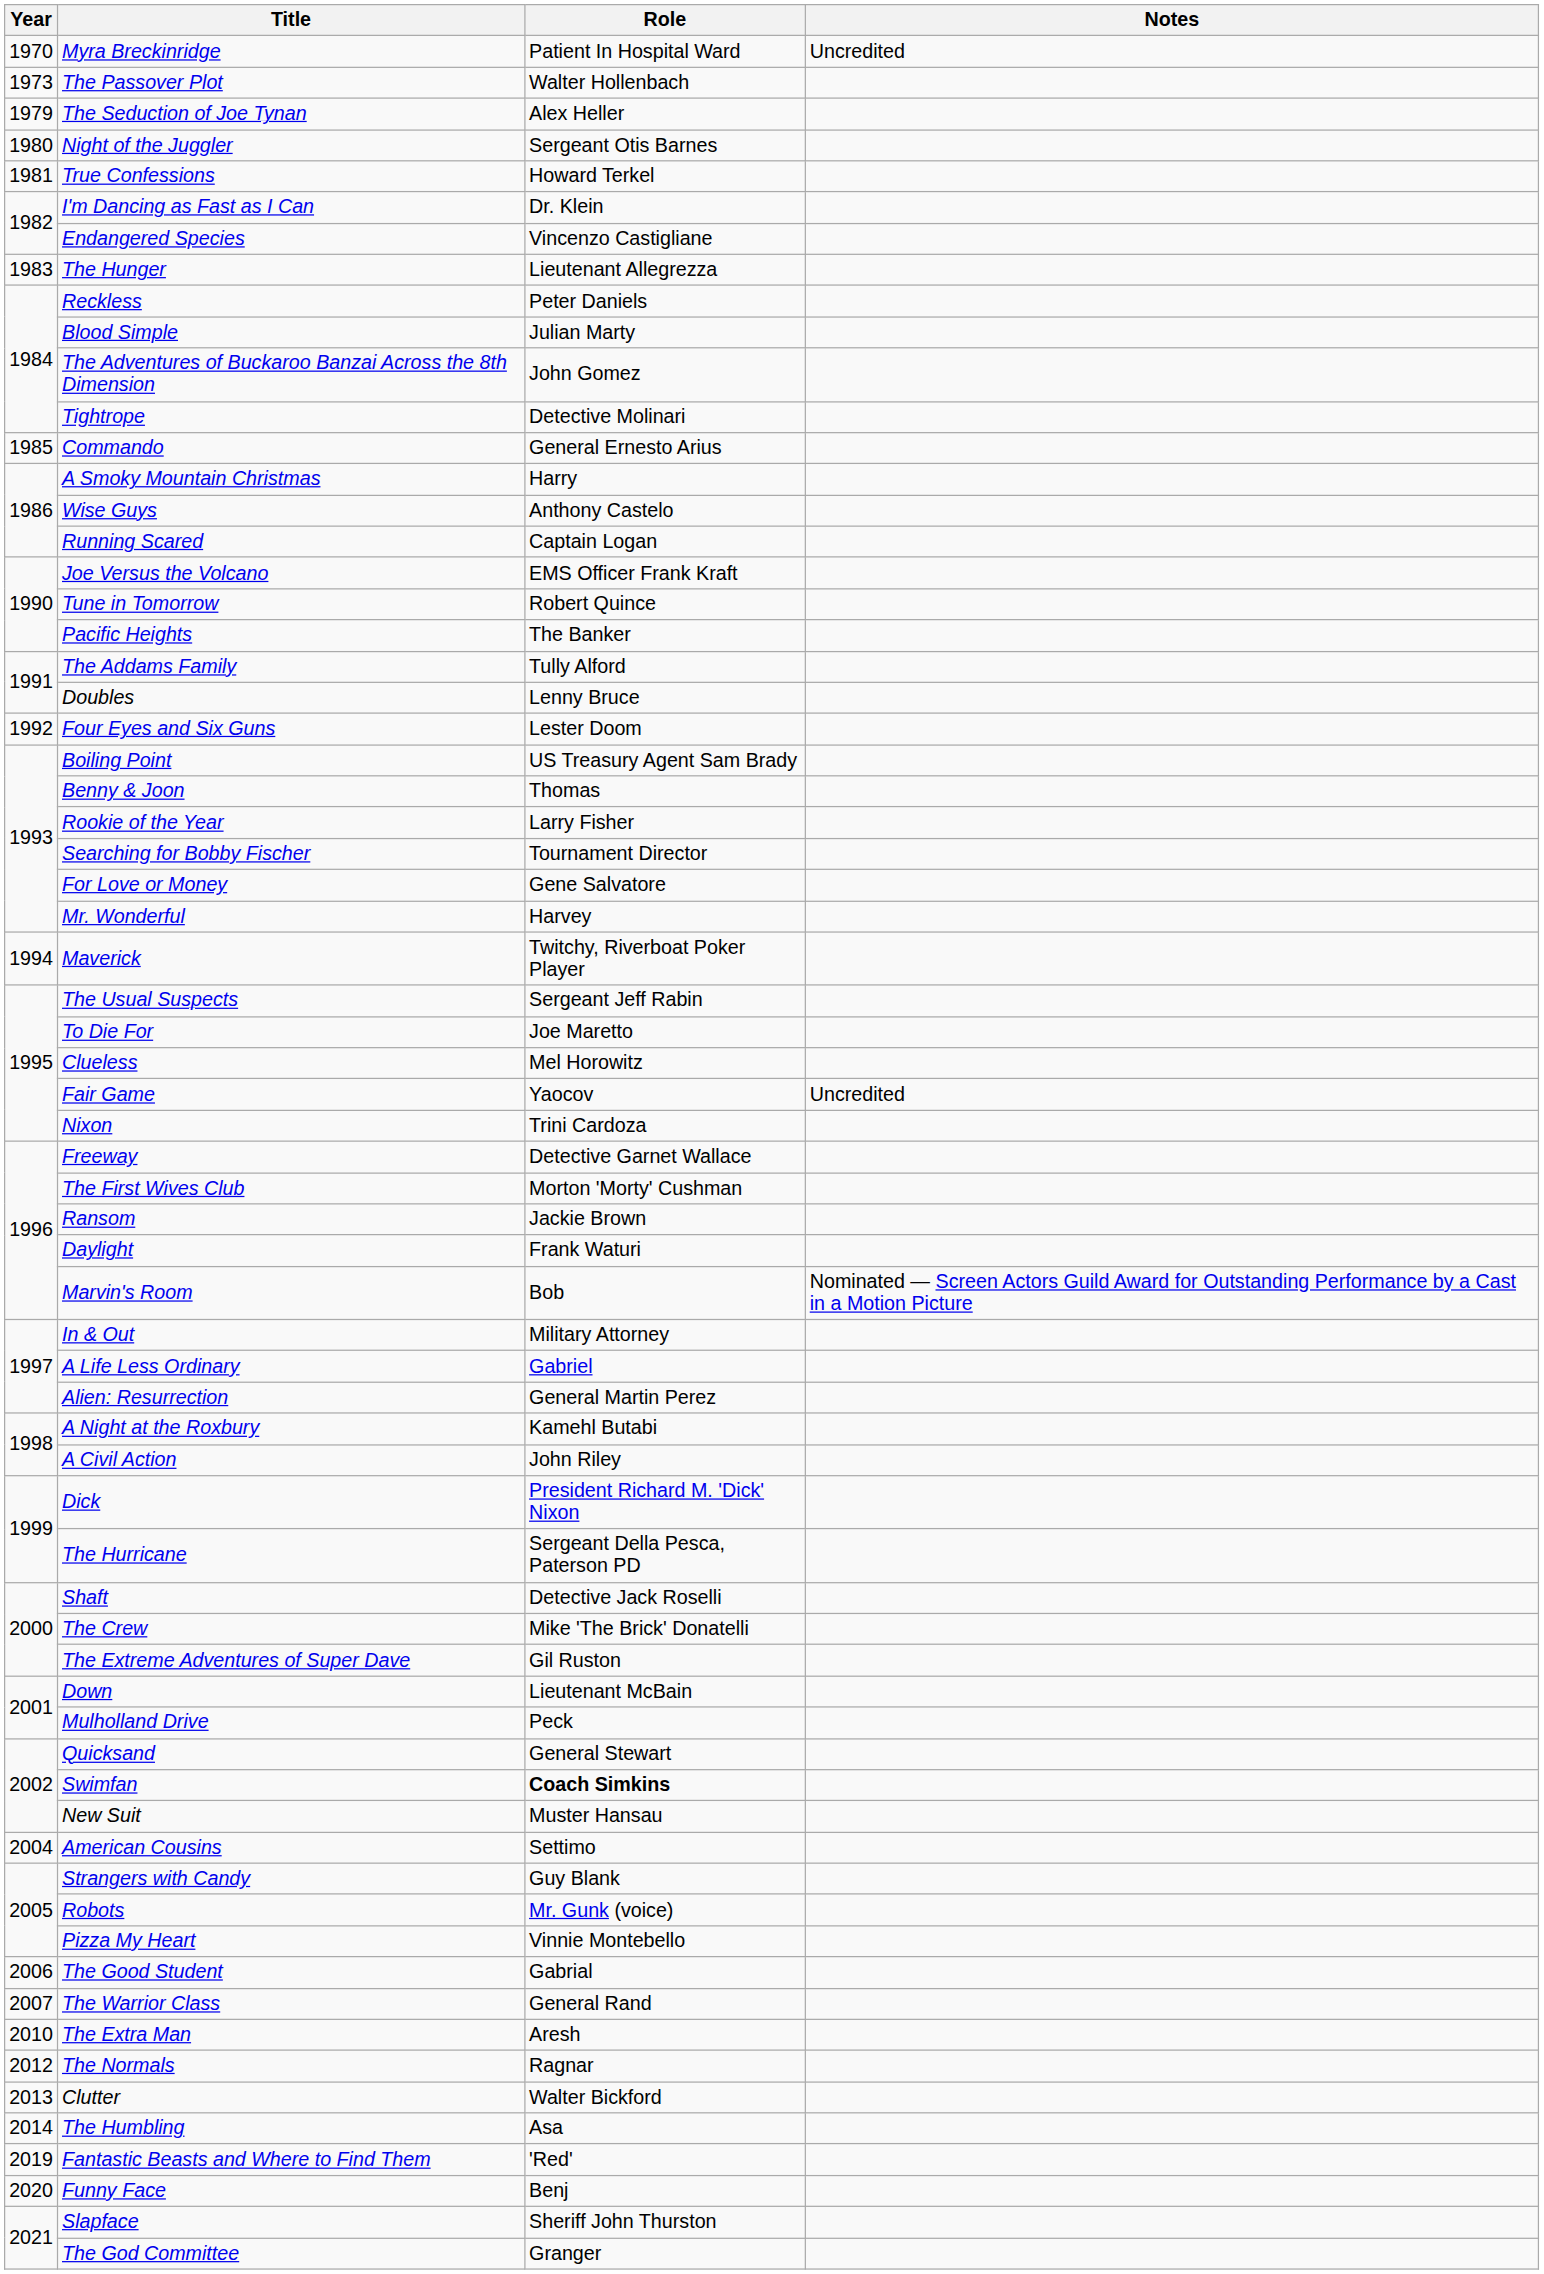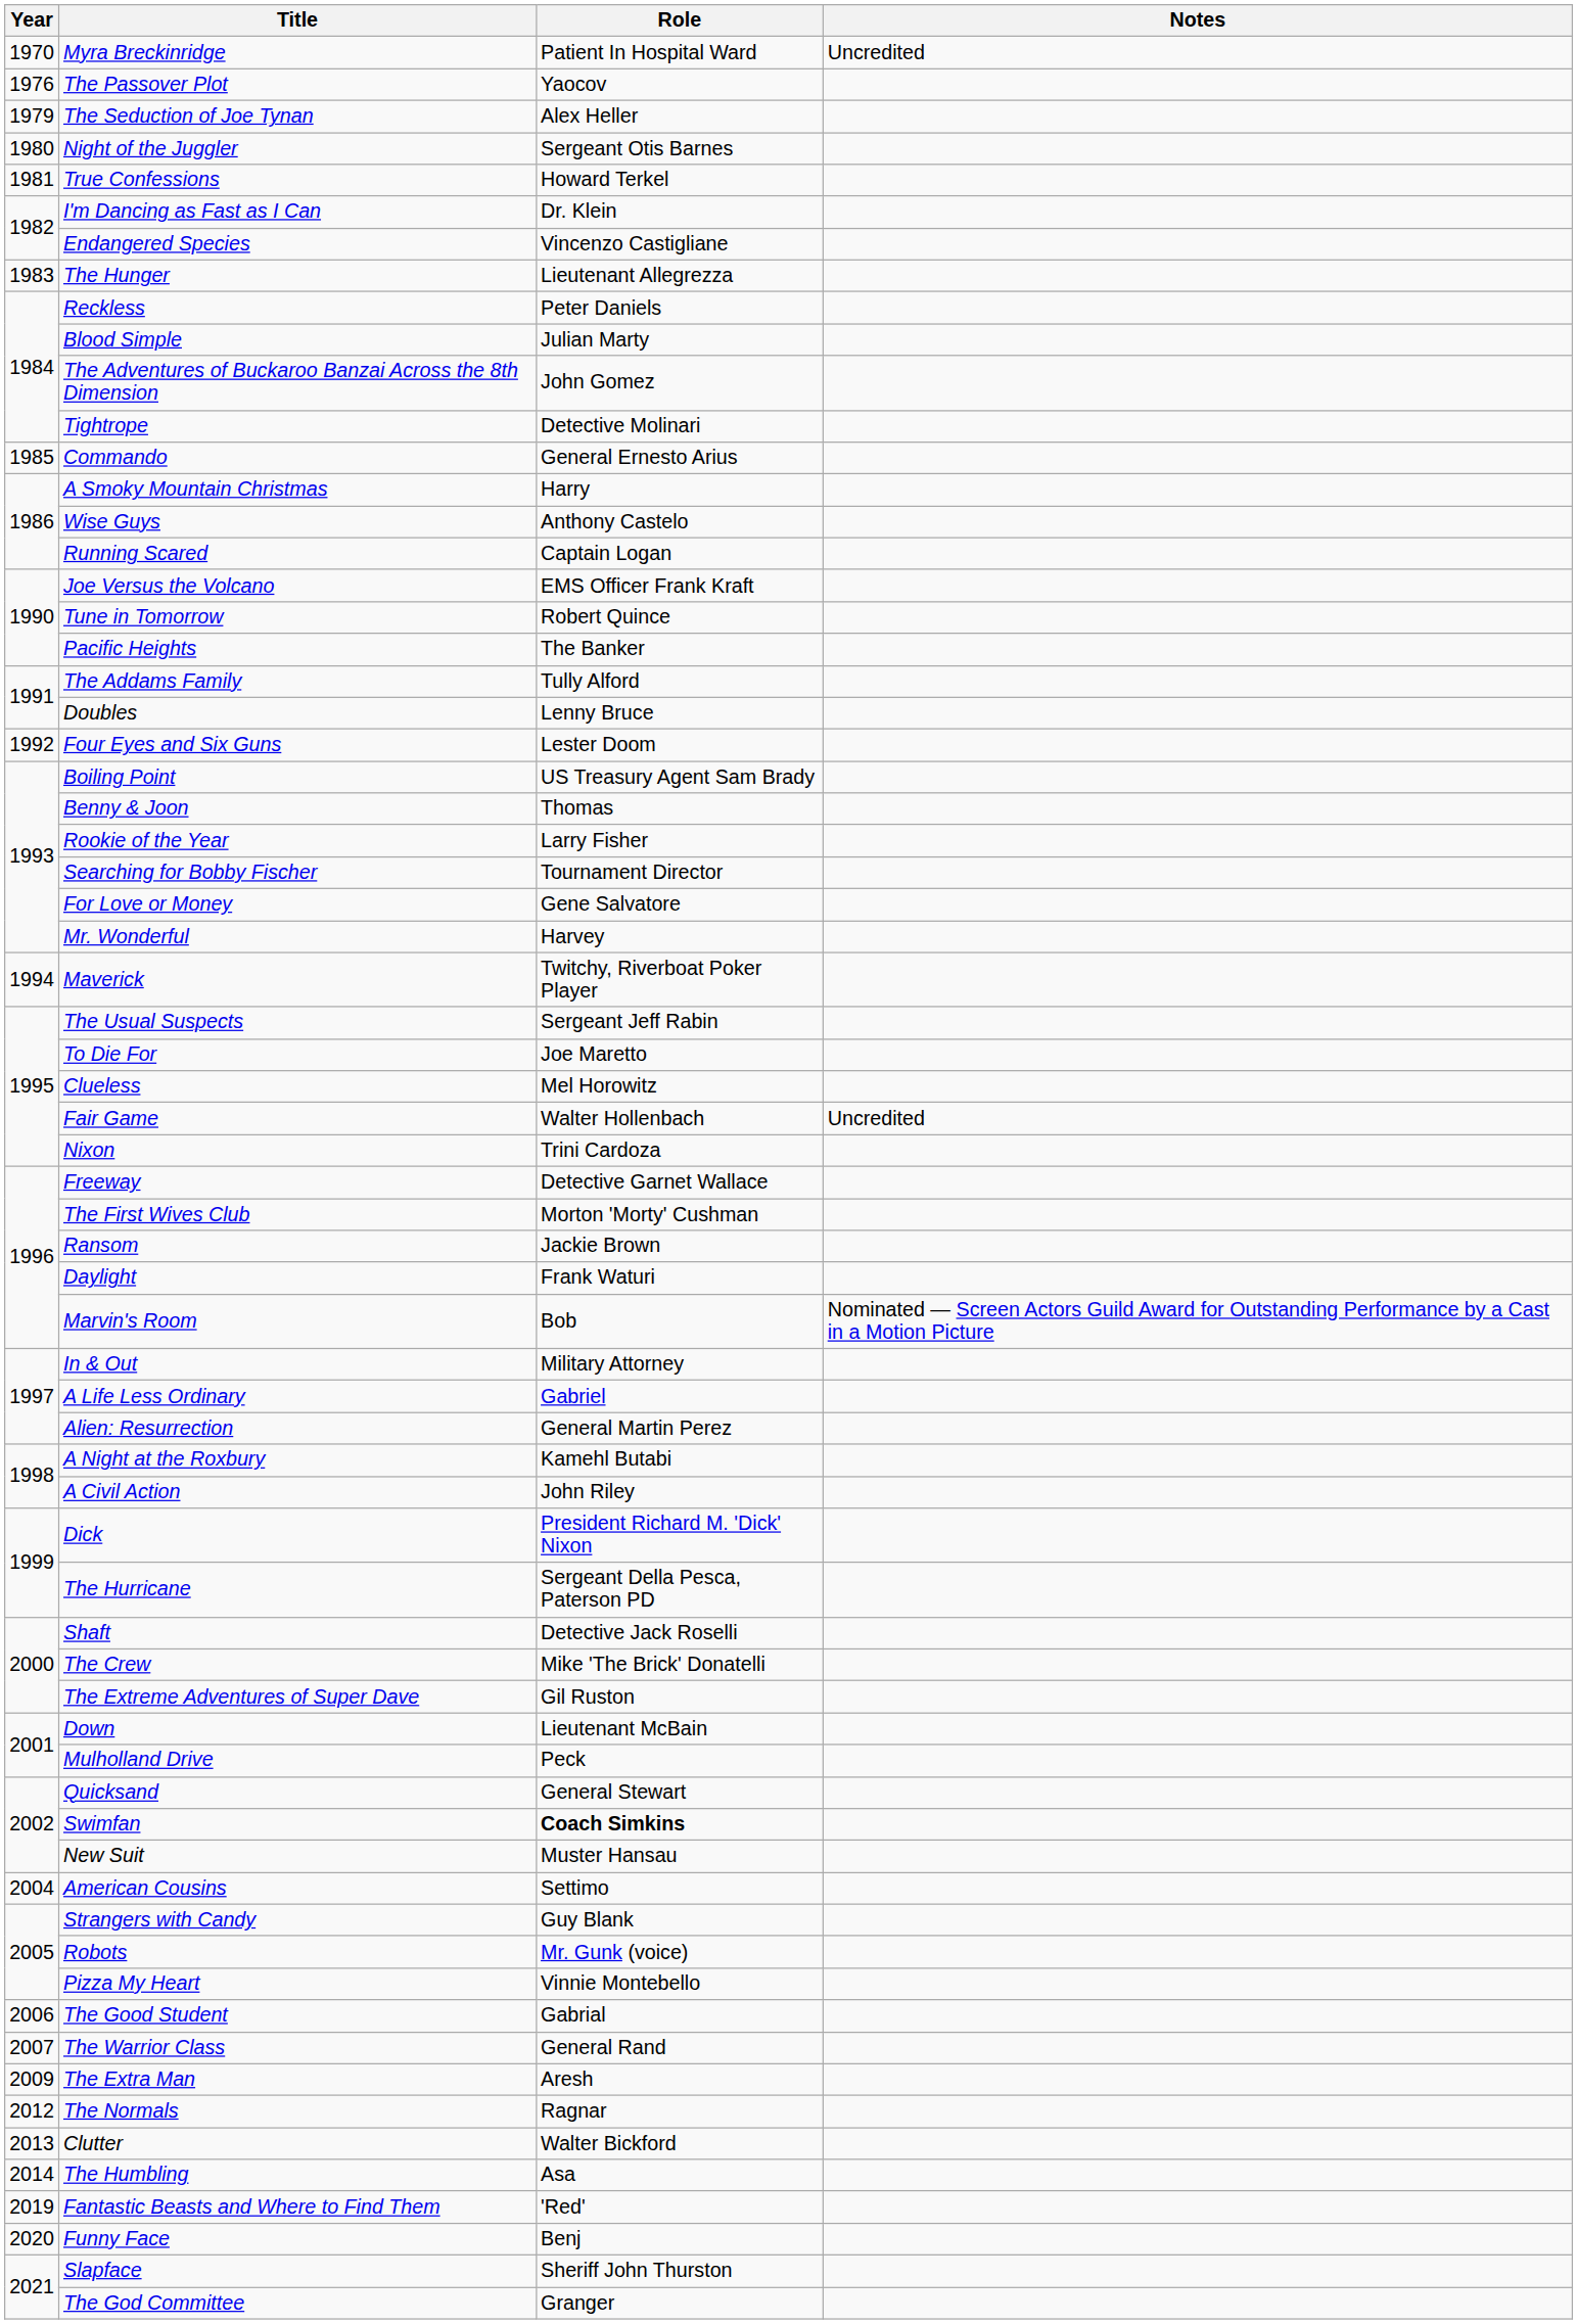 <table class = "wikitable sortable">
 <tr>
 <th>Year</th>
 <th>Title</th>
 <th>Role</th>
 <th class = "unsortable">Notes</th>
 </tr>
 <tr>
 <td>1970</td>
 <td><em><a href='#'>Myra Breckinridge</a></em></td>
 <td>Patient In Hospital Ward</td>
 <td>Uncredited</td>
 </tr>
 <tr>
-<td>1973</td>
+<td>1976</td>
 <td><em><a href='#'>The Passover Plot</a></em></td>
-<td>Walter Hollenbach</td>
+<td>Yaocov</td>
 <td></td>
 </tr>
 <tr>
 <td>1979</td>
 <td><em><a href='#'>The Seduction of Joe Tynan</a></em></td>
 <td>Alex Heller</td>
 <td></td>
 </tr>
 <tr>
 <td>1980</td>
 <td><em><a href='#'>Night of the Juggler</a></em></td>
 <td>Sergeant Otis Barnes</td>
 <td></td>
 </tr>
 <tr>
 <td>1981</td>
 <td><em><a href='#'>True Confessions</a></em></td>
 <td>Howard Terkel</td>
 <td></td>
 </tr>
 <tr>
 <td rowspan=2>1982</td>
 <td><em><a href='#'>I'm Dancing as Fast as I Can</a></em></td>
 <td>Dr. Klein</td>
 <td></td>
 </tr>
 <tr>
 <td><em><a href='#'>Endangered Species</a></em></td>
 <td>Vincenzo Castigliane</td>
 <td></td>
 </tr>
 <tr>
 <td>1983</td>
 <td><em><a href='#'>The Hunger</a></em></td>
 <td>Lieutenant Allegrezza</td>
 <td></td>
 </tr>
 <tr>
 <td rowspan=4>1984</td>
 <td><em><a href='#'>Reckless</a></em></td>
 <td>Peter Daniels</td>
 <td></td>
 </tr>
 <tr>
 <td><em><a href='#'>Blood Simple</a></em></td>
 <td>Julian Marty</td>
 <td></td>
 </tr>
 <tr>
 <td><em><a href='#'>The Adventures of Buckaroo Banzai Across the 8th Dimension</a></em></td>
 <td>John Gomez</td>
 <td></td>
 </tr>
 <tr>
 <td><em><a href='#'>Tightrope</a></em></td>
 <td>Detective Molinari</td>
 <td></td>
 </tr>
 <tr>
 <td>1985</td>
 <td><em><a href='#'>Commando</a></em></td>
 <td>General Ernesto Arius</td>
 <td></td>
 </tr>
 <tr>
 <td rowspan=3>1986</td>
 <td><em><a href='#'>A Smoky Mountain Christmas</a></em></td>
 <td>Harry</td>
 <td></td>
 </tr>
 <tr>
 <td><em><a href='#'>Wise Guys</a></em></td>
 <td>Anthony Castelo</td>
 <td></td>
 </tr>
 <tr>
 <td><em><a href='#'>Running Scared</a></em></td>
 <td>Captain Logan</td>
 <td></td>
 </tr>
 <tr>
 <td rowspan=3>1990</td>
 <td><em><a href='#'>Joe Versus the Volcano</a></em></td>
 <td>EMS Officer Frank Kraft</td>
 <td></td>
 </tr>
 <tr>
 <td><em><a href='#'>Tune in Tomorrow</a></em></td>
 <td>Robert Quince</td>
 <td></td>
 </tr>
 <tr>
 <td><em><a href='#'>Pacific Heights</a></em></td>
 <td>The Banker</td>
 <td></td>
 </tr>
 <tr>
 <td rowspan=2>1991</td>
 <td><em><a href='#'>The Addams Family</a></em></td>
 <td>Tully Alford</td>
 <td></td>
 </tr>
 <tr>
 <td><em>Doubles</em></td>
 <td>Lenny Bruce</td>
 <td></td>
 </tr>
 <tr>
 <td>1992</td>
 <td><em><a href='#'>Four Eyes and Six Guns</a></em></td>
 <td>Lester Doom</td>
 <td></td>
 </tr>
 <tr>
 <td rowspan=6>1993</td>
 <td><em><a href='#'>Boiling Point</a></em></td>
 <td>US Treasury Agent Sam Brady</td>
 <td></td>
 </tr>
 <tr>
 <td><em><a href='#'>Benny & Joon</a></em></td>
 <td>Thomas</td>
 <td></td>
 </tr>
 <tr>
 <td><em><a href='#'>Rookie of the Year</a></em></td>
 <td>Larry Fisher</td>
 <td></td>
 </tr>
 <tr>
 <td><em><a href='#'>Searching for Bobby Fischer</a></em></td>
 <td>Tournament Director</td>
 <td></td>
 </tr>
 <tr>
 <td><em><a href='#'>For Love or Money</a></em></td>
 <td>Gene Salvatore</td>
 <td></td>
 </tr>
 <tr>
 <td><em><a href='#'>Mr. Wonderful</a></em></td>
 <td>Harvey</td>
 <td></td>
 </tr>
 <tr>
 <td>1994</td>
 <td><em><a href='#'>Maverick</a></em></td>
 <td>Twitchy, Riverboat Poker Player</td>
 <td></td>
 </tr>
 <tr>
 <td rowspan=5>1995</td>
 <td><em><a href='#'>The Usual Suspects</a></em></td>
 <td>Sergeant Jeff Rabin</td>
 <td></td>
 </tr>
 <tr>
 <td><em><a href='#'>To Die For</a></em></td>
 <td>Joe Maretto</td>
 <td></td>
 </tr>
 <tr>
 <td><em><a href='#'>Clueless</a></em></td>
 <td>Mel Horowitz</td>
 <td></td>
 </tr>
 <tr>
 <td><em><a href='#'>Fair Game</a></em></td>
-<td>Yaocov</td>
+<td>Walter Hollenbach</td>
 <td>Uncredited</td>
 </tr>
 <tr>
 <td><em><a href='#'>Nixon</a></em></td>
 <td>Trini Cardoza</td>
 <td></td>
 </tr>
 <tr>
 <td rowspan=5>1996</td>
 <td><em><a href='#'>Freeway</a></em></td>
 <td>Detective Garnet Wallace</td>
 <td></td>
 </tr>
 <tr>
 <td><em><a href='#'>The First Wives Club</a></em></td>
 <td>Morton 'Morty' Cushman</td>
 <td></td>
 </tr>
 <tr>
 <td><em><a href='#'>Ransom</a></em></td>
 <td>Jackie Brown</td>
 <td></td>
 </tr>
 <tr>
 <td><em><a href='#'>Daylight</a></em></td>
 <td>Frank Waturi</td>
 <td></td>
 </tr>
 <tr>
 <td><em><a href='#'>Marvin's Room</a></em></td>
 <td>Bob</td>
 <td>Nominated — <a href='#'>Screen Actors Guild Award for Outstanding Performance by a Cast in a Motion Picture</a></td>
 </tr>
 <tr>
 <td rowspan=3>1997</td>
 <td><em><a href='#'>In & Out</a></em></td>
 <td>Military Attorney</td>
 <td></td>
 </tr>
 <tr>
 <td><em><a href='#'>A Life Less Ordinary</a></em></td>
 <td><a href='#'>Gabriel</a></td>
 <td></td>
 </tr>
 <tr>
 <td><em><a href='#'>Alien: Resurrection</a></em></td>
 <td>General Martin Perez</td>
 <td></td>
 </tr>
 <tr>
 <td rowspan=2>1998</td>
 <td><em><a href='#'>A Night at the Roxbury</a></em></td>
 <td>Kamehl Butabi</td>
 <td></td>
 </tr>
 <tr>
 <td><em><a href='#'>A Civil Action</a></em></td>
 <td>John Riley</td>
 <td></td>
 </tr>
 <tr>
 <td rowspan=2>1999</td>
 <td><em><a href='#'>Dick</a></em></td>
 <td><a href='#'>President Richard M. 'Dick' Nixon</a></td>
 <td></td>
 </tr>
 <tr>
 <td><em><a href='#'>The Hurricane</a></em></td>
 <td>Sergeant Della Pesca, Paterson PD</td>
 <td></td>
 </tr>
 <tr>
 <td rowspan=3>2000</td>
 <td><em><a href='#'>Shaft</a></em></td>
 <td>Detective Jack Roselli</td>
 <td></td>
 </tr>
 <tr>
 <td><em><a href='#'>The Crew</a></em></td>
 <td>Mike 'The Brick' Donatelli</td>
 <td></td>
 </tr>
 <tr>
 <td><em><a href='#'>The Extreme Adventures of Super Dave</a></em></td>
 <td>Gil Ruston</td>
 <td></td>
 </tr>
 <tr>
 <td rowspan=2>2001</td>
 <td><em><a href='#'>Down</a></em></td>
 <td>Lieutenant McBain</td>
 <td></td>
 </tr>
 <tr>
 <td><em><a href='#'>Mulholland Drive</a></em></td>
 <td>Peck</td>
 <td></td>
 </tr>
 <tr>
 <td rowspan=3>2002</td>
 <td><em><a href='#'>Quicksand</a></em></td>
 <td>General Stewart</td>
 <td></td>
 </tr>
 <tr>
 <td><em><a href='#'>Swimfan</a></em></td>
 <td><strong>Coach Simkins</strong></td>
 <td></td>
 </tr>
 <tr>
 <td><em>New Suit</em></td>
 <td>Muster Hansau</td>
 <td></td>
 </tr>
 <tr>
 <td>2004</td>
 <td><em><a href='#'>American Cousins</a></em></td>
 <td>Settimo</td>
 <td></td>
 </tr>
 <tr>
 <td rowspan=3>2005</td>
 <td><em><a href='#'>Strangers with Candy</a></em></td>
 <td>Guy Blank</td>
 <td></td>
 </tr>
 <tr>
 <td><em><a href='#'>Robots</a></em></td>
 <td><a href='#'>Mr. Gunk</a> (voice)</td>
 <td></td>
 </tr>
 <tr>
 <td><em><a href='#'>Pizza My Heart</a></em></td>
 <td>Vinnie Montebello</td>
 <td></td>
 </tr>
 <tr>
 <td>2006</td>
 <td><em><a href='#'>The Good Student</a></em></td>
 <td>Gabrial</td>
 <td></td>
 </tr>
 <tr>
 <td>2007</td>
 <td><em><a href='#'>The Warrior Class</a></em></td>
 <td>General Rand</td>
 <td></td>
 </tr>
 <tr>
-<td>2010</td>
+<td>2009</td>
 <td><em><a href='#'>The Extra Man</a></em></td>
 <td>Aresh</td>
 <td></td>
 </tr>
 <tr>
 <td>2012</td>
 <td><em><a href='#'>The Normals</a></em></td>
 <td>Ragnar</td>
 <td></td>
 </tr>
 <tr>
 <td>2013</td>
 <td><em>Clutter</em></td>
 <td>Walter Bickford</td>
 <td></td>
 </tr>
 <tr>
 <td>2014</td>
 <td><em><a href='#'>The Humbling</a></em></td>
 <td>Asa</td>
 <td></td>
 </tr>
 <tr>
 <td>2019</td>
 <td><em><a href='#'>Fantastic Beasts and Where to Find Them</a></em></td>
 <td>'Red'</td>
 <td></td>
 </tr>
 <tr>
 <td>2020</td>
 <td><em><a href='#'>Funny Face</a></em></td>
 <td>Benj</td>
 <td></td>
 </tr>
 <tr>
 <td rowspan=2>2021</td>
 <td><em><a href='#'>Slapface</a></em></td>
 <td>Sheriff John Thurston</td>
 <td></td>
 </tr>
 <tr>
 <td><em><a href='#'>The God Committee</a></em></td>
 <td>Granger</td>
 <td></td>
 </tr>
 </table>
